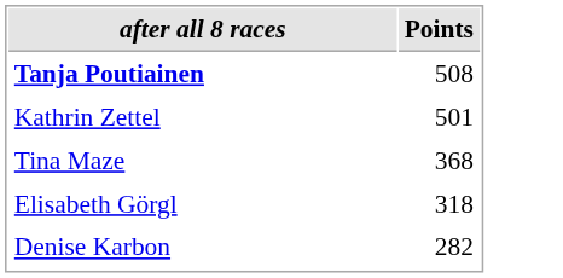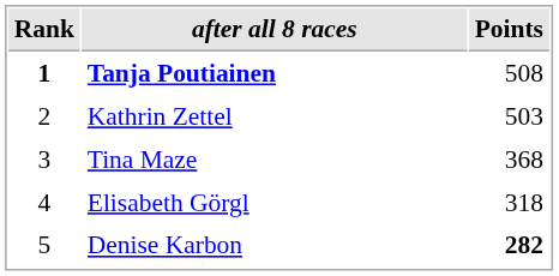 <table cellspacing="1" cellpadding="3" style="border:1px solid #AAAAAA;font-size:86%">
 <tr bgcolor="#E4E4E4">
+<th style="border-bottom:1px solid #AAAAAA" width=10>Rank</th>
 <th style="border-bottom:1px solid #AAAAAA" width=200><strong><em>after all 8 races</em></strong></th>
 <th style="border-bottom:1px solid #AAAAAA" width=20>Points</th>
 </tr>
 <tr>
+<td align="center"><strong>1</strong></td>
 <td> <strong><a href='#'>Tanja Poutiainen</a> </strong></td>
 <td align="right">508</td>
 </tr>
 <tr>
+<td align="center">2</td>
 <td> <a href='#'>Kathrin Zettel</a></td>
-<td align="right">501</td>
+<td align="right">503</td>
 </tr>
 <tr>
+<td align="center">3</td>
 <td> <a href='#'>Tina Maze</a></td>
 <td align="right">368</td>
 </tr>
 <tr>
+<td align="center">4</td>
 <td> <a href='#'>Elisabeth Görgl</a></td>
 <td align="right">318</td>
 </tr>
 <tr>
+<td align="center">5</td>
 <td> <a href='#'>Denise Karbon</a></td>
-<td align="right">282</td>
+<td align="right"><strong>282</strong></td>
 </tr>
 </table>
